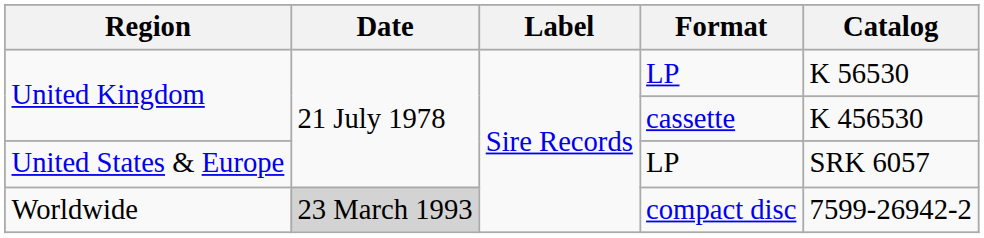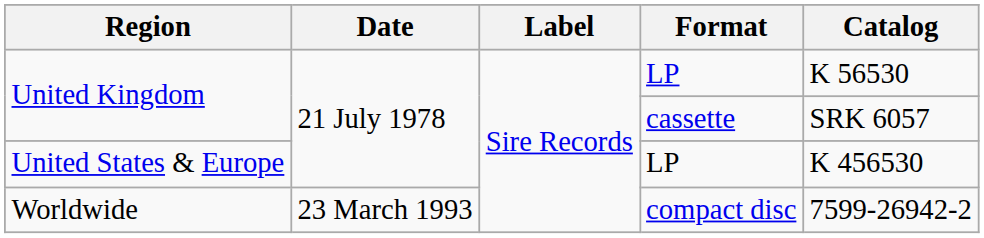 <table class="wikitable">
 <tr>
 <th>Region</th>
 <th>Date</th>
 <th>Label</th>
 <th>Format</th>
 <th>Catalog</th>
 </tr>
 <tr>
 <td rowspan="2"><a href='#'>United Kingdom</a></td>
 <td rowspan="3">21 July 1978</td>
 <td rowspan="4"><a href='#'>Sire Records</a></td>
 <td><a href='#'>LP</a></td>
 <td>K 56530</td>
 </tr>
 <tr>
 <td><a href='#'>cassette</a></td>
-<td>K 456530</td>
+<td>SRK 6057</td>
 </tr>
 <tr>
 <td><a href='#'>United States</a> & <a href='#'>Europe</a></td>
 <td>LP</td>
-<td>SRK 6057</td>
+<td>K 456530</td>
 </tr>
 <tr>
 <td>Worldwide</td>
-<td style="background: lightgrey;">23 March 1993</td>
+<td>23 March 1993</td>
 <td><a href='#'>compact disc</a></td>
 <td>7599-26942-2</td>
 </tr>
 </table>
